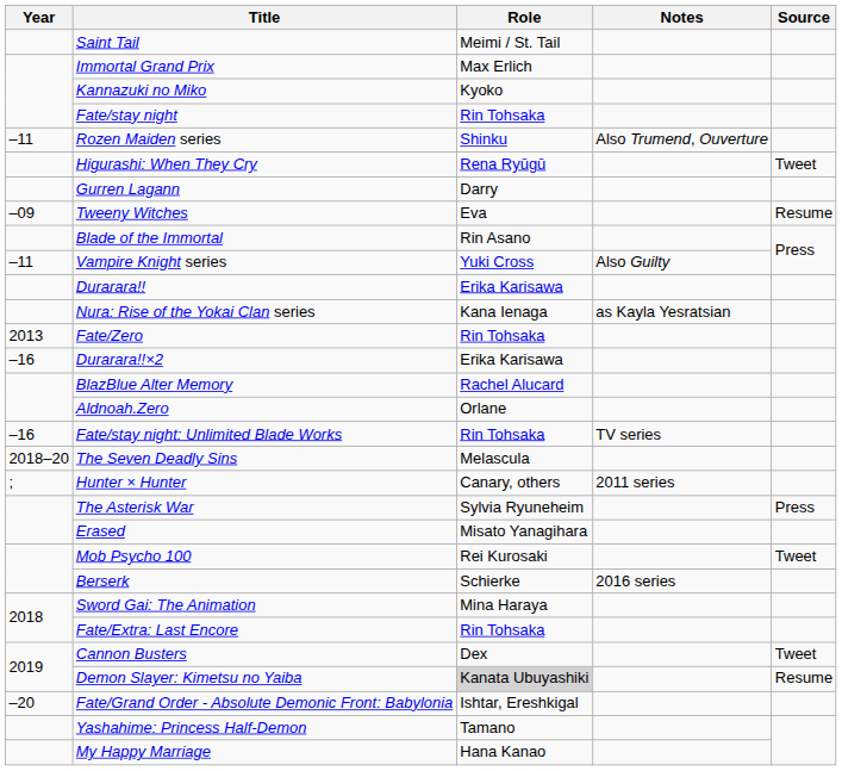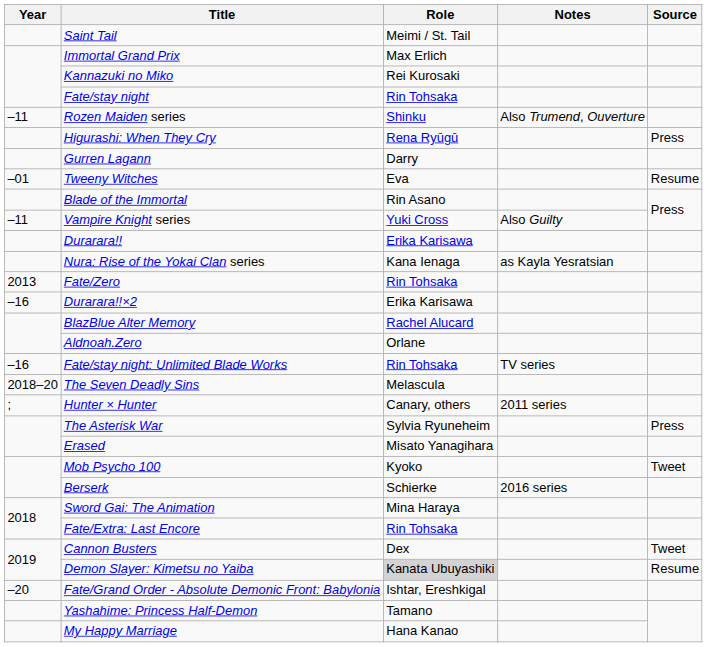 <table class="wikitable sortable plainrowheaders">
 <tr>
 <th>Year</th>
 <th>Title</th>
 <th>Role</th>
 <th class="unsortable">Notes</th>
 <th class="unsortable">Source</th>
 </tr>
 <tr>
 <td></td>
 <td><em><a href='#'>Saint Tail</a></em></td>
 <td>Meimi / St. Tail</td>
 <td></td>
 <td></td>
 </tr>
 <tr>
 <td rowspan="3"></td>
 <td><em><a href='#'>Immortal Grand Prix</a></em></td>
 <td>Max Erlich</td>
 <td></td>
 <td></td>
 </tr>
 <tr>
 <td><em><a href='#'>Kannazuki no Miko</a></em></td>
-<td>Kyoko</td>
+<td>Rei Kurosaki</td>
 <td></td>
 <td></td>
 </tr>
 <tr>
 <td><em><a href='#'>Fate/stay night</a></em></td>
 <td><a href='#'>Rin Tohsaka</a></td>
 <td></td>
 <td></td>
 </tr>
 <tr>
 <td>–11</td>
 <td><em><a href='#'>Rozen Maiden</a></em> series</td>
 <td><a href='#'>Shinku</a></td>
 <td>Also <em>Trumend</em>, <em>Ouverture</em></td>
 <td></td>
 </tr>
 <tr>
 <td></td>
 <td><em><a href='#'>Higurashi: When They Cry</a></em></td>
 <td><a href='#'>Rena Ryūgū</a></td>
 <td></td>
-<td>Tweet</td>
+<td>Press</td>
 </tr>
 <tr>
 <td></td>
 <td><em><a href='#'>Gurren Lagann</a></em></td>
 <td>Darry</td>
 <td></td>
 <td></td>
 </tr>
 <tr>
-<td>–09</td>
+<td>–01</td>
 <td><em><a href='#'>Tweeny Witches</a></em></td>
 <td>Eva</td>
 <td></td>
 <td>Resume</td>
 </tr>
 <tr>
 <td></td>
 <td><em><a href='#'>Blade of the Immortal</a></em></td>
 <td>Rin Asano</td>
 <td></td>
 <td rowspan="2">Press</td>
 </tr>
 <tr>
 <td>–11</td>
 <td><em><a href='#'>Vampire Knight</a></em> series</td>
 <td><a href='#'>Yuki Cross</a></td>
 <td>Also <em>Guilty</em></td>
 </tr>
 <tr>
 <td></td>
 <td><em><a href='#'>Durarara!!</a></em></td>
 <td><a href='#'>Erika Karisawa</a></td>
 <td></td>
 <td></td>
 </tr>
 <tr>
 <td></td>
 <td><em><a href='#'>Nura: Rise of the Yokai Clan</a></em> series</td>
 <td>Kana Ienaga</td>
 <td>as Kayla Yesratsian</td>
 <td></td>
 </tr>
 <tr>
 <td>2013</td>
 <td><em><a href='#'>Fate/Zero</a></em></td>
 <td><a href='#'>Rin Tohsaka</a></td>
 <td></td>
 <td></td>
 </tr>
 <tr>
 <td>–16</td>
 <td><em><a href='#'>Durarara!!×2</a></em></td>
 <td>Erika Karisawa</td>
 <td></td>
 <td></td>
 </tr>
 <tr>
 <td rowspan="2"></td>
 <td><em><a href='#'>BlazBlue Alter Memory</a></em></td>
 <td><a href='#'>Rachel Alucard</a></td>
 <td></td>
 <td></td>
 </tr>
 <tr>
 <td><em><a href='#'>Aldnoah.Zero</a></em></td>
 <td>Orlane</td>
 <td></td>
 <td></td>
 </tr>
 <tr>
 <td>–16</td>
 <td><em><a href='#'>Fate/stay night: Unlimited Blade Works</a></em></td>
 <td><a href='#'>Rin Tohsaka</a></td>
 <td>TV series</td>
 <td></td>
 </tr>
 <tr>
 <td>2018–20</td>
 <td><em><a href='#'>The Seven Deadly Sins</a></em></td>
 <td>Melascula</td>
 <td></td>
 <td></td>
 </tr>
 <tr>
 <td>;<br></td>
 <td><em><a href='#'>Hunter × Hunter</a></em></td>
 <td>Canary, others</td>
 <td>2011 series</td>
 <td></td>
 </tr>
 <tr>
 <td rowspan="2"></td>
 <td><em><a href='#'>The Asterisk War</a></em></td>
 <td>Sylvia Ryuneheim</td>
 <td></td>
 <td>Press</td>
 </tr>
 <tr>
 <td><em><a href='#'>Erased</a></em></td>
 <td>Misato Yanagihara</td>
 <td></td>
 <td></td>
 </tr>
 <tr>
 <td rowspan="2"></td>
 <td><em><a href='#'>Mob Psycho 100</a></em></td>
-<td>Rei Kurosaki</td>
+<td>Kyoko</td>
 <td></td>
 <td>Tweet</td>
 </tr>
 <tr>
 <td><em><a href='#'>Berserk</a></em></td>
 <td>Schierke</td>
 <td>2016 series</td>
 <td></td>
 </tr>
 <tr>
 <td rowspan="2">2018</td>
 <td><em><a href='#'>Sword Gai: The Animation</a></em></td>
 <td>Mina Haraya</td>
 <td></td>
 <td></td>
 </tr>
 <tr>
 <td><em><a href='#'>Fate/Extra: Last Encore</a></em></td>
 <td><a href='#'>Rin Tohsaka</a></td>
 <td></td>
 <td></td>
 </tr>
 <tr>
 <td rowspan="2">2019</td>
 <td><em><a href='#'>Cannon Busters</a></em></td>
 <td>Dex</td>
 <td></td>
 <td>Tweet</td>
 </tr>
 <tr>
 <td><em><a href='#'>Demon Slayer: Kimetsu no Yaiba</a></em></td>
 <td style="background: lightgrey;">Kanata Ubuyashiki</td>
 <td></td>
 <td>Resume</td>
 </tr>
 <tr>
 <td>–20</td>
 <td><em><a href='#'>Fate/Grand Order - Absolute Demonic Front: Babylonia</a></em></td>
 <td>Ishtar, Ereshkigal</td>
 <td></td>
 <td></td>
 </tr>
 <tr>
 <td></td>
 <td><em><a href='#'>Yashahime: Princess Half-Demon</a></em></td>
 <td>Tamano</td>
 <td></td>
 <td rowspan="2"></td>
 </tr>
 <tr>
 <td></td>
 <td><em><a href='#'>My Happy Marriage</a></em></td>
 <td>Hana Kanao</td>
 <td></td>
 </tr>
 </table>
